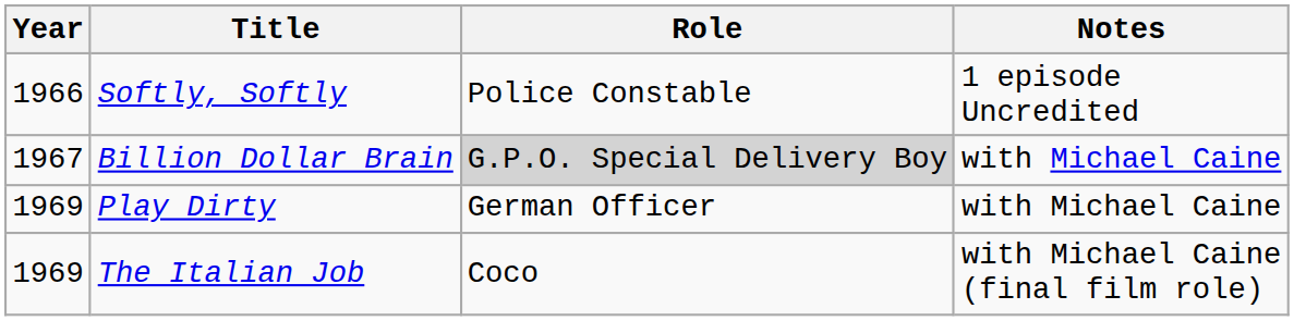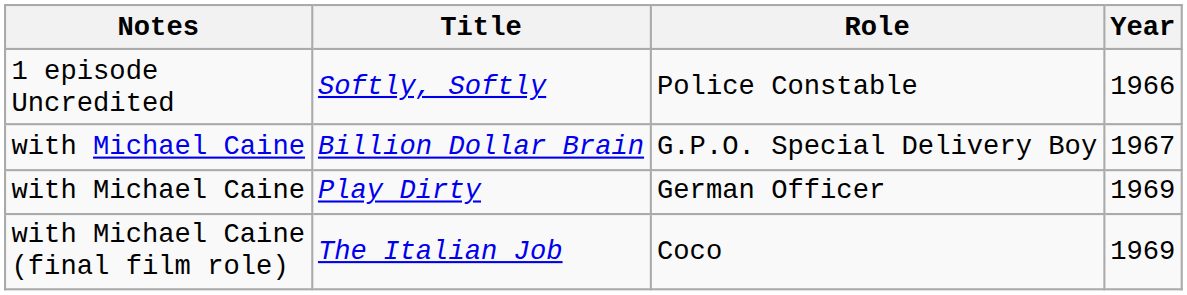 <table class="wikitable">
 <tr>
-<th>Year</th>
+<th>Notes</th>
 <th>Title</th>
 <th>Role</th>
-<th>Notes</th>
+<th>Year</th>
 </tr>
 <tr>
-<td>1966</td>
+<td>1 episode<br>Uncredited</td>
 <td><em><a href='#'>Softly, Softly</a></em></td>
 <td>Police Constable</td>
-<td>1 episode<br>Uncredited</td>
+<td>1966</td>
 </tr>
 <tr>
+<td>with <a href='#'>Michael Caine</a></td>
+<td><em><a href='#'>Billion Dollar Brain</a></em></td>
+<td>G.P.O. Special Delivery Boy</td>
 <td>1967</td>
-<td><em><a href='#'>Billion Dollar Brain</a></em></td>
-<td style="background: lightgrey;">G.P.O. Special Delivery Boy</td>
-<td>with <a href='#'>Michael Caine</a></td>
 </tr>
 <tr>
-<td>1969</td>
+<td>with Michael Caine</td>
 <td><em><a href='#'>Play Dirty</a></em></td>
 <td>German Officer</td>
-<td>with Michael Caine</td>
+<td>1969</td>
 </tr>
 <tr>
-<td>1969</td>
+<td>with Michael Caine<br>(final film role)</td>
 <td><em><a href='#'>The Italian Job</a></em></td>
 <td>Coco</td>
-<td>with Michael Caine<br>(final film role)</td>
+<td>1969</td>
 </tr>
 </table>
